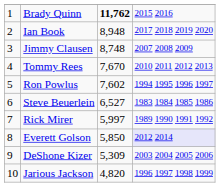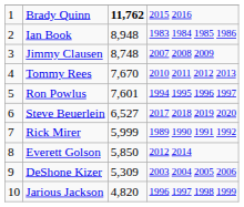 <table class="wikitable">
 <tr>
 </tr>
 <tr>
 <td>1</td>
 <td><a href='#'>Brady Quinn</a></td>
 <td><strong>11,762</strong></td>
 <td style="font-size:80%;"><a href='#'>2015</a> <a href='#'>2016</a></td>
 </tr>
 <tr>
 <td>2</td>
 <td><a href='#'>Ian Book</a></td>
 <td>8,948</td>
-<td style="font-size:80%;"><a href='#'>2017</a> <a href='#'>2018</a> <a href='#'>2019</a> <a href='#'>2020</a></td>
+<td style="font-size:80%;"><a href='#'>1983</a> <a href='#'>1984</a> <a href='#'>1985</a> <a href='#'>1986</a></td>
 </tr>
 <tr>
 <td>3</td>
 <td><a href='#'>Jimmy Clausen</a></td>
 <td>8,748</td>
 <td style="font-size:80%;"><a href='#'>2007</a> <a href='#'>2008</a> <a href='#'>2009</a></td>
 </tr>
 <tr>
 <td>4</td>
 <td><a href='#'>Tommy Rees</a></td>
 <td>7,670</td>
 <td style="font-size:80%;"><a href='#'>2010</a> <a href='#'>2011</a> <a href='#'>2012</a> <a href='#'>2013</a></td>
 </tr>
 <tr>
 <td>5</td>
 <td><a href='#'>Ron Powlus</a></td>
-<td>7,602</td>
+<td>7,601</td>
 <td style="font-size:80%;"><a href='#'>1994</a> <a href='#'>1995</a> <a href='#'>1996</a> <a href='#'>1997</a></td>
 </tr>
 <tr>
 <td>6</td>
 <td><a href='#'>Steve Beuerlein</a></td>
 <td>6,527</td>
-<td style="font-size:80%;"><a href='#'>1983</a> <a href='#'>1984</a> <a href='#'>1985</a> <a href='#'>1986</a></td>
+<td style="font-size:80%;"><a href='#'>2017</a> <a href='#'>2018</a> <a href='#'>2019</a> <a href='#'>2020</a></td>
 </tr>
 <tr>
 <td>7</td>
 <td><a href='#'>Rick Mirer</a></td>
-<td>5,997</td>
+<td>5,999</td>
 <td style="font-size:80%;"><a href='#'>1989</a> <a href='#'>1990</a> <a href='#'>1991</a> <a href='#'>1992</a></td>
 </tr>
 <tr>
 <td>8</td>
 <td><a href='#'>Everett Golson</a></td>
 <td>5,850</td>
-<td style="background: lavender; font-size:80%;"><a href='#'>2012</a> <a href='#'>2014</a></td>
+<td style="font-size:80%;"><a href='#'>2012</a> <a href='#'>2014</a></td>
 </tr>
 <tr>
 <td>9</td>
 <td><a href='#'>DeShone Kizer</a></td>
 <td>5,309</td>
 <td style="font-size:80%;"><a href='#'>2003</a> <a href='#'>2004</a> <a href='#'>2005</a> <a href='#'>2006</a></td>
 </tr>
 <tr>
 <td>10</td>
 <td><a href='#'>Jarious Jackson</a></td>
 <td>4,820</td>
 <td style="font-size:80%;"><a href='#'>1996</a> <a href='#'>1997</a> <a href='#'>1998</a> <a href='#'>1999</a></td>
 </tr>
 </table>
